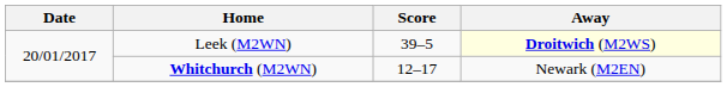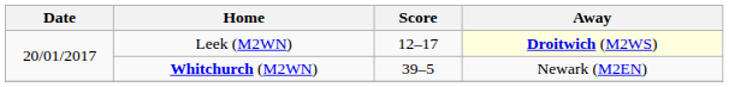 <table class="wikitable" style="text-align: center">
 <tr>
 <th width=100>Date</th>
 <th width=250>Home</th>
 <th width=80>Score</th>
 <th width=250>Away</th>
 </tr>
 <tr>
 <td rowspan=2>20/01/2017</td>
 <td>Leek (<a href='#'>M2WN</a>)</td>
-<td>39–5</td>
+<td>12–17</td>
 <td style="background: lightyellow;"><strong><a href='#'>Droitwich</a></strong> (<a href='#'>M2WS</a>)</td>
 </tr>
 <tr>
 <td><strong><a href='#'>Whitchurch</a></strong> (<a href='#'>M2WN</a>)</td>
-<td>12–17</td>
+<td>39–5</td>
 <td>Newark (<a href='#'>M2EN</a>)</td>
 </tr>
 <tr>
 </tr>
 </table>
